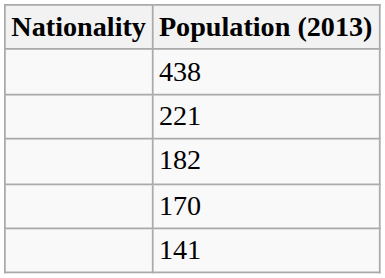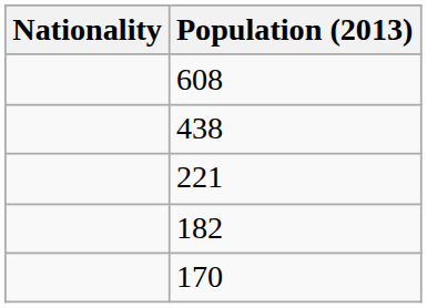 <table class="wikitable floatright">
 <tr>
 <th>Nationality</th>
 <th>Population (2013)</th>
+</tr>
+<tr>
+<td></td>
+<td>608</td>
 </tr>
 <tr>
 <td></td>
 <td>438</td>
 </tr>
 <tr>
 <td></td>
 <td>221</td>
 </tr>
 <tr>
 <td></td>
 <td>182</td>
 </tr>
 <tr>
 <td></td>
 <td>170</td>
 </tr>
-<tr>
-<td></td>
-<td>141</td>
-</tr>
 </table>
